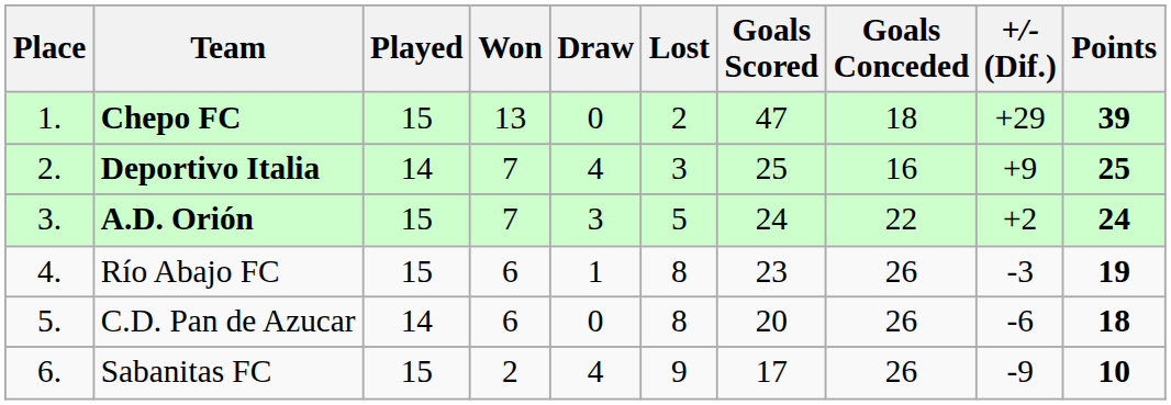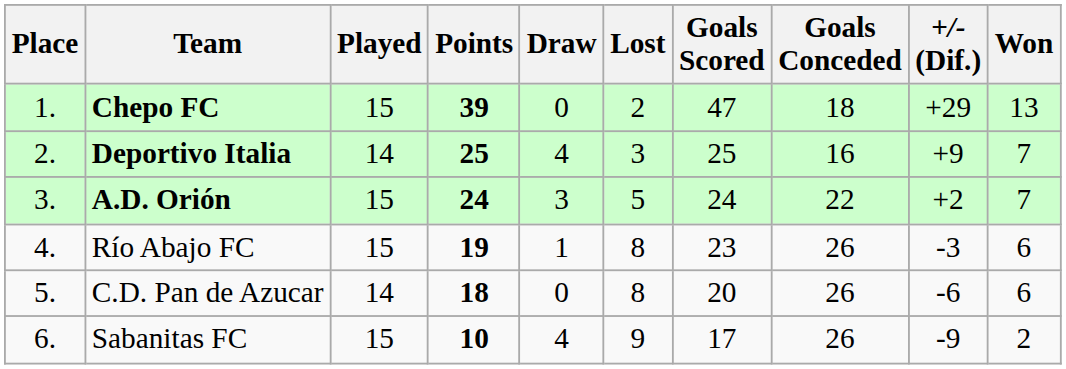 <table class="wikitable" style="text-align: center;">
 <tr>
 <th>Place</th>
 <th>Team</th>
 <th>Played</th>
-<th>Won</th>
+<th><strong>Points</strong></th>
 <th>Draw</th>
 <th>Lost</th>
 <th>Goals<br>Scored</th>
 <th>Goals<br>Conceded</th>
 <th><em>+/-</em><br>(Dif.)</th>
-<th><strong>Points</strong></th>
+<th>Won</th>
 </tr>
 <tr bgcolor=#ccffcc>
 <td>1.</td>
 <td align="left"><strong>Chepo FC</strong></td>
 <td>15</td>
-<td>13</td>
+<td><strong>39</strong></td>
 <td>0</td>
 <td>2</td>
 <td>47</td>
 <td>18</td>
 <td>+29</td>
-<td><strong>39</strong></td>
+<td>13</td>
 </tr>
 <tr bgcolor=#ccffcc>
 <td>2.</td>
 <td align="left"><strong>Deportivo Italia</strong></td>
 <td>14</td>
-<td>7</td>
+<td><strong>25</strong></td>
 <td>4</td>
 <td>3</td>
 <td>25</td>
 <td>16</td>
 <td>+9</td>
-<td><strong>25</strong></td>
+<td>7</td>
 </tr>
 <tr bgcolor=#ccffcc>
 <td>3.</td>
 <td align="left"><strong>A.D. Orión</strong></td>
 <td>15</td>
-<td>7</td>
+<td><strong>24</strong></td>
 <td>3</td>
 <td>5</td>
 <td>24</td>
 <td>22</td>
 <td>+2</td>
-<td><strong>24</strong></td>
+<td>7</td>
 </tr>
 <tr>
 <td>4.</td>
 <td align="left">Río Abajo FC</td>
 <td>15</td>
-<td>6</td>
+<td><strong>19</strong></td>
 <td>1</td>
 <td>8</td>
 <td>23</td>
 <td>26</td>
 <td>-3</td>
-<td><strong>19</strong></td>
+<td>6</td>
 </tr>
 <tr>
 <td>5.</td>
 <td align="left">C.D. Pan de Azucar</td>
 <td>14</td>
-<td>6</td>
+<td><strong>18</strong></td>
 <td>0</td>
 <td>8</td>
 <td>20</td>
 <td>26</td>
 <td>-6</td>
-<td><strong>18</strong></td>
+<td>6</td>
 </tr>
 <tr>
 <td>6.</td>
 <td align="left">Sabanitas FC</td>
 <td>15</td>
-<td>2</td>
+<td><strong>10</strong></td>
 <td>4</td>
 <td>9</td>
 <td>17</td>
 <td>26</td>
 <td>-9</td>
-<td><strong>10</strong></td>
+<td>2</td>
 </tr>
 </table>
